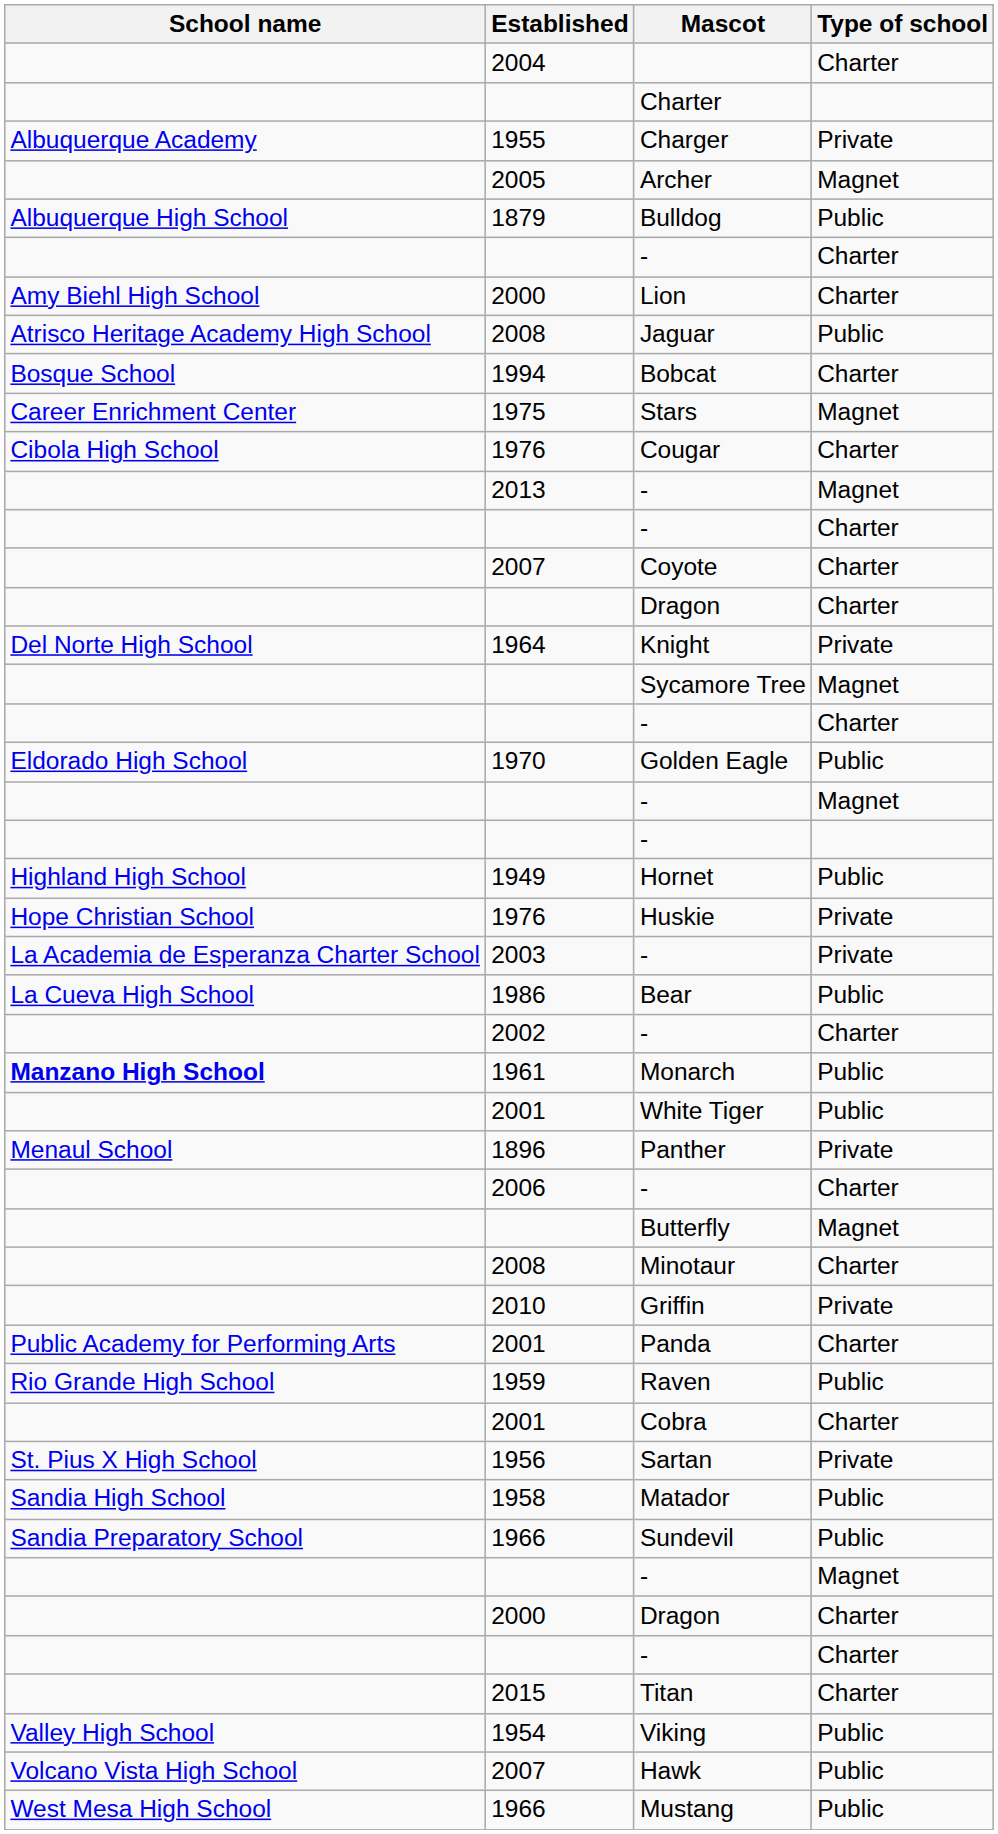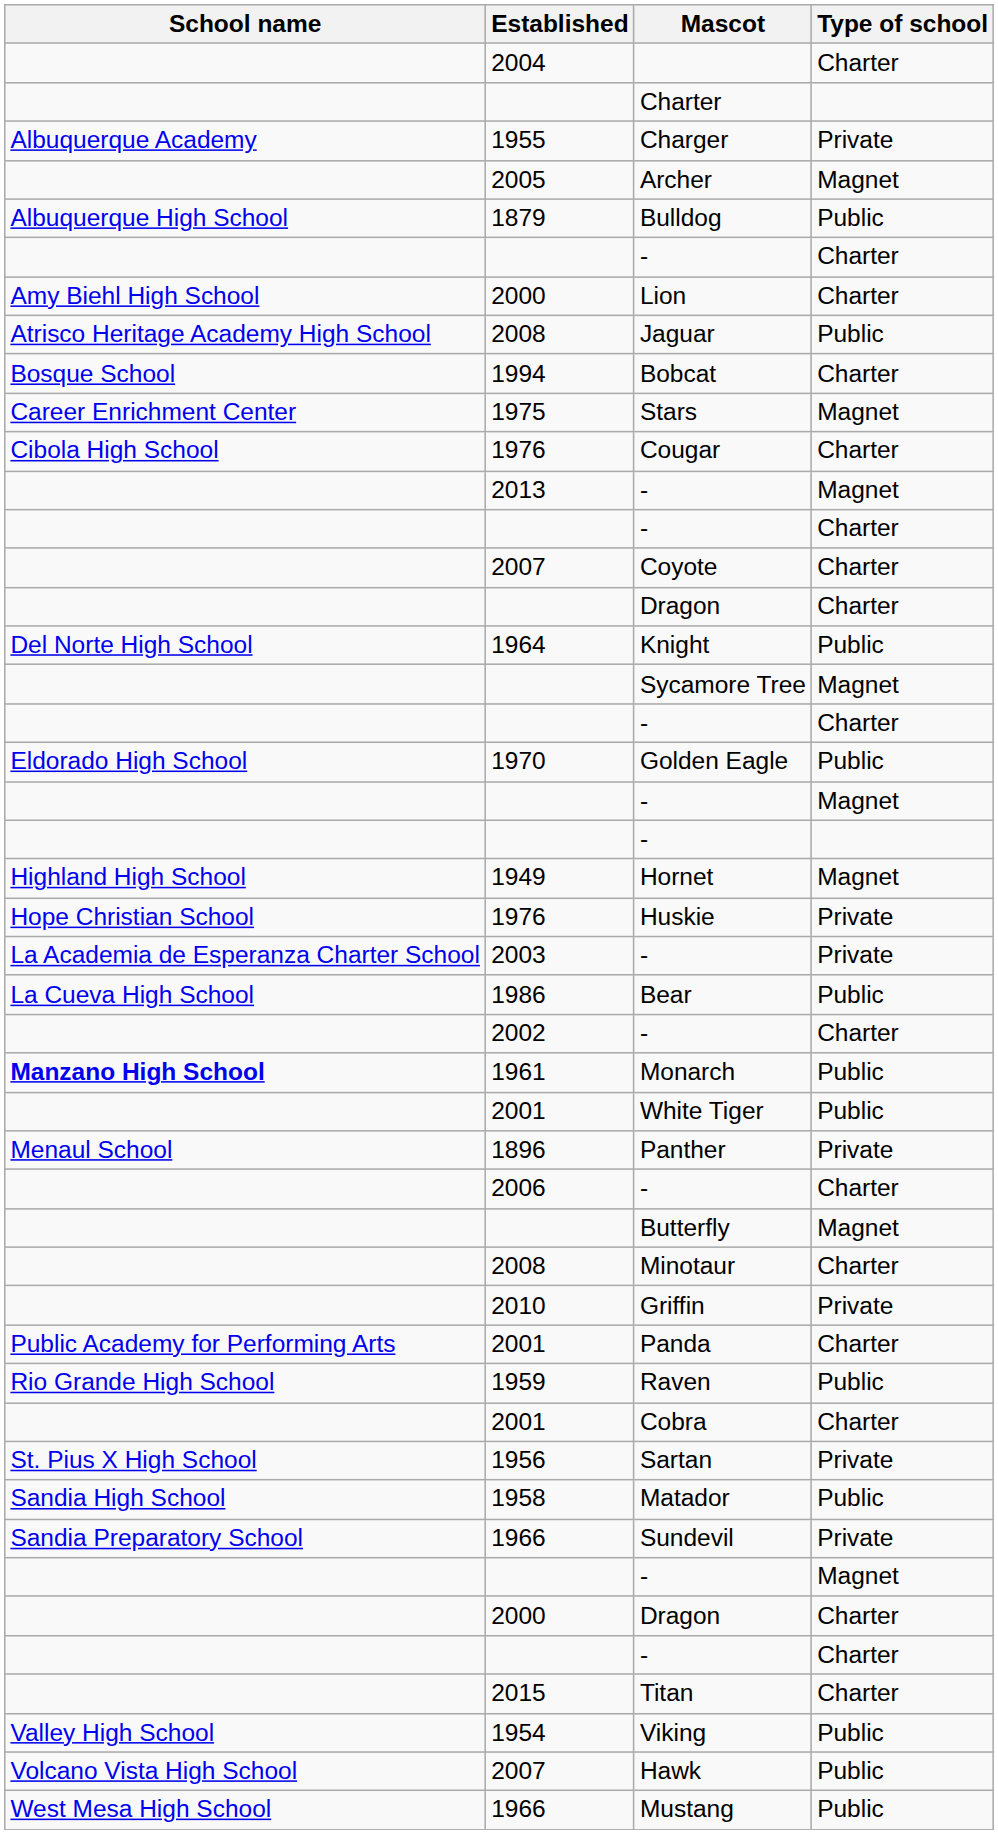 <table class="wikitable">
 <tr>
 <th>School name</th>
 <th>Established</th>
 <th>Mascot</th>
 <th>Type of school</th>
 </tr>
 <tr>
 <td></td>
 <td>2004</td>
 <td></td>
 <td>Charter</td>
 </tr>
 <tr>
 <td></td>
 <td></td>
 <td>Charter</td>
 </tr>
 <tr>
 <td><a href='#'>Albuquerque Academy</a></td>
 <td>1955</td>
 <td>Charger</td>
 <td>Private</td>
 </tr>
 <tr>
 <td></td>
 <td>2005</td>
 <td>Archer</td>
 <td>Magnet</td>
 </tr>
 <tr>
 <td><a href='#'>Albuquerque High School</a></td>
 <td>1879</td>
 <td>Bulldog</td>
 <td>Public</td>
 </tr>
 <tr>
 <td></td>
 <td></td>
 <td>-</td>
 <td>Charter</td>
 </tr>
 <tr>
 <td><a href='#'>Amy Biehl High School</a></td>
 <td>2000</td>
 <td>Lion</td>
 <td>Charter</td>
 </tr>
 <tr>
 <td><a href='#'>Atrisco Heritage Academy High School</a></td>
 <td>2008</td>
 <td>Jaguar</td>
 <td>Public</td>
 </tr>
 <tr>
 <td><a href='#'>Bosque School</a></td>
 <td>1994</td>
 <td>Bobcat</td>
 <td>Charter</td>
 </tr>
 <tr>
 <td><a href='#'>Career Enrichment Center</a></td>
 <td>1975</td>
 <td>Stars</td>
 <td>Magnet</td>
 </tr>
 <tr>
 <td><a href='#'>Cibola High School</a></td>
 <td>1976</td>
 <td>Cougar</td>
 <td>Charter</td>
 </tr>
 <tr>
 <td></td>
 <td>2013</td>
 <td>-</td>
 <td>Magnet</td>
 </tr>
 <tr>
 <td></td>
 <td></td>
 <td>-</td>
 <td>Charter</td>
 </tr>
 <tr>
 <td></td>
 <td>2007</td>
 <td>Coyote</td>
 <td>Charter</td>
 </tr>
 <tr>
 <td></td>
 <td></td>
 <td>Dragon</td>
 <td>Charter</td>
 </tr>
 <tr>
 <td><a href='#'>Del Norte High School</a></td>
 <td>1964</td>
 <td>Knight</td>
-<td>Private</td>
+<td>Public</td>
 </tr>
 <tr>
 <td></td>
 <td></td>
 <td>Sycamore Tree</td>
 <td>Magnet</td>
 </tr>
 <tr>
 <td></td>
 <td></td>
 <td>-</td>
 <td>Charter</td>
 </tr>
 <tr>
 <td><a href='#'>Eldorado High School</a></td>
 <td>1970</td>
 <td>Golden Eagle</td>
 <td>Public</td>
 </tr>
 <tr>
 <td></td>
 <td></td>
 <td>-</td>
 <td>Magnet</td>
 </tr>
 <tr>
 <td></td>
 <td></td>
 <td>-</td>
 <td></td>
 </tr>
 <tr>
 <td><a href='#'>Highland High School</a></td>
 <td>1949</td>
 <td>Hornet</td>
-<td>Public</td>
+<td>Magnet</td>
 </tr>
 <tr>
 <td><a href='#'>Hope Christian School</a></td>
 <td>1976</td>
 <td>Huskie</td>
 <td>Private</td>
 </tr>
 <tr>
 <td><a href='#'>La Academia de Esperanza Charter School</a></td>
 <td>2003</td>
 <td>-</td>
 <td>Private</td>
 </tr>
 <tr>
 <td><a href='#'>La Cueva High School</a></td>
 <td>1986</td>
 <td>Bear</td>
 <td>Public</td>
 </tr>
 <tr>
 <td></td>
 <td>2002</td>
 <td>-</td>
 <td>Charter</td>
 </tr>
 <tr>
 <td><strong><a href='#'>Manzano High School</a></strong></td>
 <td>1961</td>
 <td>Monarch</td>
 <td>Public</td>
 </tr>
 <tr>
 <td></td>
 <td>2001</td>
 <td>White Tiger</td>
 <td>Public</td>
 </tr>
 <tr>
 <td><a href='#'>Menaul School</a></td>
 <td>1896</td>
 <td>Panther</td>
 <td>Private</td>
 </tr>
 <tr>
 <td></td>
 <td>2006</td>
 <td>-</td>
 <td>Charter</td>
 </tr>
 <tr>
 <td></td>
 <td></td>
 <td>Butterfly</td>
 <td>Magnet</td>
 </tr>
 <tr>
 <td></td>
 <td>2008</td>
 <td>Minotaur</td>
 <td>Charter</td>
 </tr>
 <tr>
 <td></td>
 <td>2010</td>
 <td>Griffin</td>
 <td>Private</td>
 </tr>
 <tr>
 <td><a href='#'>Public Academy for Performing Arts</a></td>
 <td>2001</td>
 <td>Panda</td>
 <td>Charter</td>
 </tr>
 <tr>
 <td><a href='#'>Rio Grande High School</a></td>
 <td>1959</td>
 <td>Raven</td>
 <td>Public</td>
 </tr>
 <tr>
 <td></td>
 <td>2001</td>
 <td>Cobra</td>
 <td>Charter</td>
 </tr>
 <tr>
 <td><a href='#'>St. Pius X High School</a></td>
 <td>1956</td>
 <td>Sartan</td>
 <td>Private</td>
 </tr>
 <tr>
 <td><a href='#'>Sandia High School</a></td>
 <td>1958</td>
 <td>Matador</td>
 <td>Public</td>
 </tr>
 <tr>
 <td><a href='#'>Sandia Preparatory School</a></td>
 <td>1966</td>
 <td>Sundevil</td>
-<td>Public</td>
+<td>Private</td>
 </tr>
 <tr>
 <td></td>
 <td></td>
 <td>-</td>
 <td>Magnet</td>
 </tr>
 <tr>
 <td></td>
 <td>2000</td>
 <td>Dragon</td>
 <td>Charter</td>
 </tr>
 <tr>
 <td></td>
 <td></td>
 <td>-</td>
 <td>Charter</td>
 </tr>
 <tr>
 <td></td>
 <td>2015</td>
 <td>Titan</td>
 <td>Charter</td>
 </tr>
 <tr>
 <td><a href='#'>Valley High School</a></td>
 <td>1954</td>
 <td>Viking</td>
 <td>Public</td>
 </tr>
 <tr>
 <td><a href='#'>Volcano Vista High School</a></td>
 <td>2007</td>
 <td>Hawk</td>
 <td>Public</td>
 </tr>
 <tr>
 <td><a href='#'>West Mesa High School</a></td>
 <td>1966</td>
 <td>Mustang</td>
 <td>Public</td>
 </tr>
 <tr>
 </tr>
 </table>
